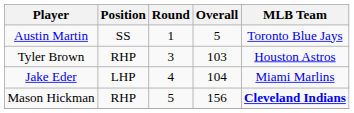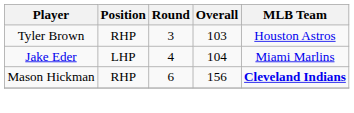 <table class="wikitable" style="text-align:center;">
 <tr>
 <th>Player</th>
 <th>Position</th>
 <th>Round</th>
 <th>Overall</th>
 <th>MLB Team</th>
-</tr>
-<tr>
-<td><a href='#'>Austin Martin</a></td>
-<td>SS</td>
-<td>1</td>
-<td>5</td>
-<td><a href='#'>Toronto Blue Jays</a></td>
 </tr>
 <tr>
 <td>Tyler Brown</td>
 <td>RHP</td>
 <td>3</td>
 <td>103</td>
 <td><a href='#'>Houston Astros</a></td>
 </tr>
 <tr>
 <td><a href='#'>Jake Eder</a></td>
 <td>LHP</td>
 <td>4</td>
 <td>104</td>
 <td><a href='#'>Miami Marlins</a></td>
 </tr>
 <tr>
 <td>Mason Hickman</td>
 <td>RHP</td>
-<td>5</td>
+<td>6</td>
 <td>156</td>
 <td><strong><a href='#'>Cleveland Indians</a></strong></td>
 </tr>
 <tr>
 </tr>
 </table>
